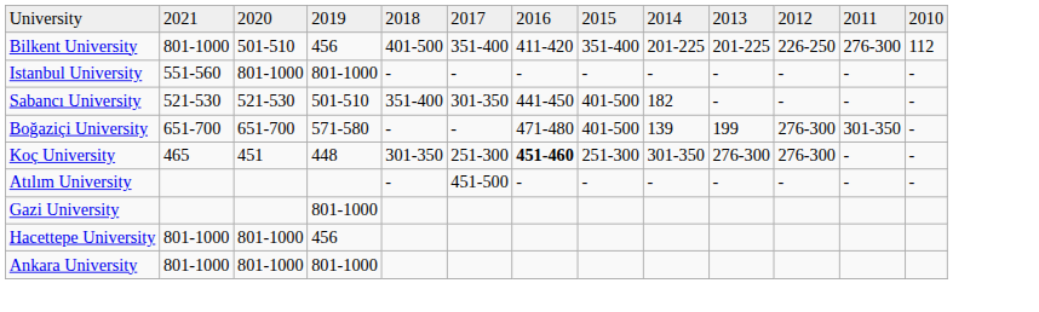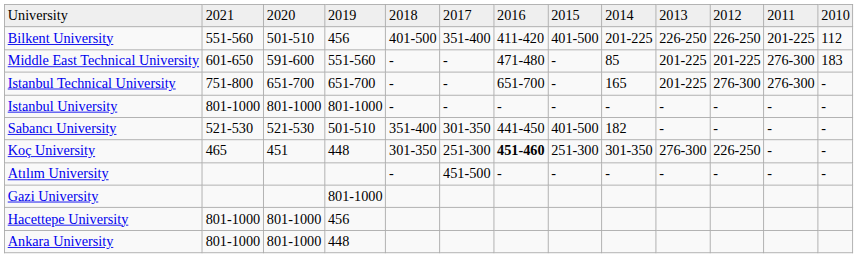 <table class="wikitable sortable">
 <tr style="background:#efefef;">
 <td>University</td>
 <td>2021</td>
 <td>2020</td>
 <td>2019</td>
 <td>2018</td>
 <td>2017</td>
 <td>2016 </td>
 <td>2015 </td>
 <td>2014</td>
 <td>2013</td>
 <td>2012</td>
 <td>2011</td>
 <td>2010</td>
 </tr>
 <tr>
 <td><a href='#'>Bilkent University</a></td>
-<td>801-1000</td>
+<td>551-560</td>
 <td>501-510</td>
 <td>456</td>
 <td>401-500</td>
 <td>351-400</td>
 <td>411-420</td>
-<td>351-400</td>
-<td>201-225</td>
+<td>401-500</td>
 <td>201-225</td>
 <td>226-250</td>
-<td>276-300</td>
+<td>226-250</td>
+<td>201-225</td>
 <td>112</td>
 </tr>
 <tr>
+<td><a href='#'>Middle East Technical University</a></td>
+<td>601-650</td>
+<td>591-600</td>
+<td>551-560</td>
+<td>-</td>
+<td>-</td>
+<td>471-480</td>
+<td>-</td>
+<td>85</td>
+<td>201-225</td>
+<td>201-225</td>
+<td>276-300</td>
+<td>183</td>
+</tr>
+<tr>
+<td><a href='#'>Istanbul Technical University</a></td>
+<td>751-800</td>
+<td>651-700</td>
+<td>651-700</td>
+<td>-</td>
+<td>-</td>
+<td>651-700</td>
+<td>-</td>
+<td>165</td>
+<td>201-225</td>
+<td>276-300</td>
+<td>276-300</td>
+<td>-</td>
+</tr>
+<tr>
 <td><a href='#'>Istanbul University</a></td>
-<td>551-560</td>
+<td>801-1000</td>
 <td>801-1000</td>
 <td>801-1000</td>
 <td>-</td>
 <td>-</td>
 <td>-</td>
 <td>-</td>
 <td>-</td>
 <td>-</td>
 <td>-</td>
 <td>-</td>
 <td>-</td>
 </tr>
 <tr>
 <td><a href='#'>Sabancı University</a></td>
 <td>521-530</td>
 <td>521-530</td>
 <td>501-510</td>
 <td>351-400</td>
 <td>301-350</td>
 <td>441-450</td>
 <td>401-500</td>
 <td>182</td>
 <td>-</td>
 <td>-</td>
 <td>-</td>
 <td>-</td>
 </tr>
 <tr>
-<td><a href='#'>Boğaziçi University</a></td>
-<td>651-700</td>
-<td>651-700</td>
-<td>571-580</td>
-<td>-</td>
-<td>-</td>
-<td>471-480</td>
-<td>401-500</td>
-<td>139</td>
-<td>199</td>
-<td>276-300</td>
-<td>301-350</td>
-<td>-</td>
-</tr>
-<tr>
 <td><a href='#'>Koç University</a></td>
 <td>465</td>
 <td>451</td>
 <td>448</td>
 <td>301-350</td>
 <td>251-300</td>
 <td><strong>451-460</strong></td>
 <td>251-300</td>
 <td>301-350</td>
 <td>276-300</td>
-<td>276-300</td>
+<td>226-250</td>
 <td>-</td>
 <td>-</td>
 </tr>
 <tr>
 <td><a href='#'>Atılım University</a></td>
 <td></td>
 <td></td>
 <td></td>
 <td>-</td>
 <td>451-500</td>
 <td>-</td>
 <td>-</td>
 <td>-</td>
 <td>-</td>
 <td>-</td>
 <td>-</td>
 <td>-</td>
 </tr>
 <tr>
 <td><a href='#'>Gazi University</a></td>
 <td></td>
 <td></td>
 <td>801-1000</td>
 <td></td>
 <td></td>
 <td></td>
 <td></td>
 <td></td>
 <td></td>
 <td></td>
 <td></td>
 <td></td>
 </tr>
 <tr>
 <td><a href='#'>Hacettepe University</a></td>
 <td>801-1000</td>
 <td>801-1000</td>
 <td>456</td>
 <td></td>
 <td></td>
 <td></td>
 <td></td>
 <td></td>
 <td></td>
 <td></td>
 <td></td>
 <td></td>
 </tr>
 <tr>
 <td><a href='#'>Ankara University</a></td>
 <td>801-1000</td>
 <td>801-1000</td>
-<td>801-1000</td>
+<td>448</td>
 <td></td>
 <td></td>
 <td></td>
 <td></td>
 <td></td>
 <td></td>
 <td></td>
 <td></td>
 <td></td>
 </tr>
 </table>
